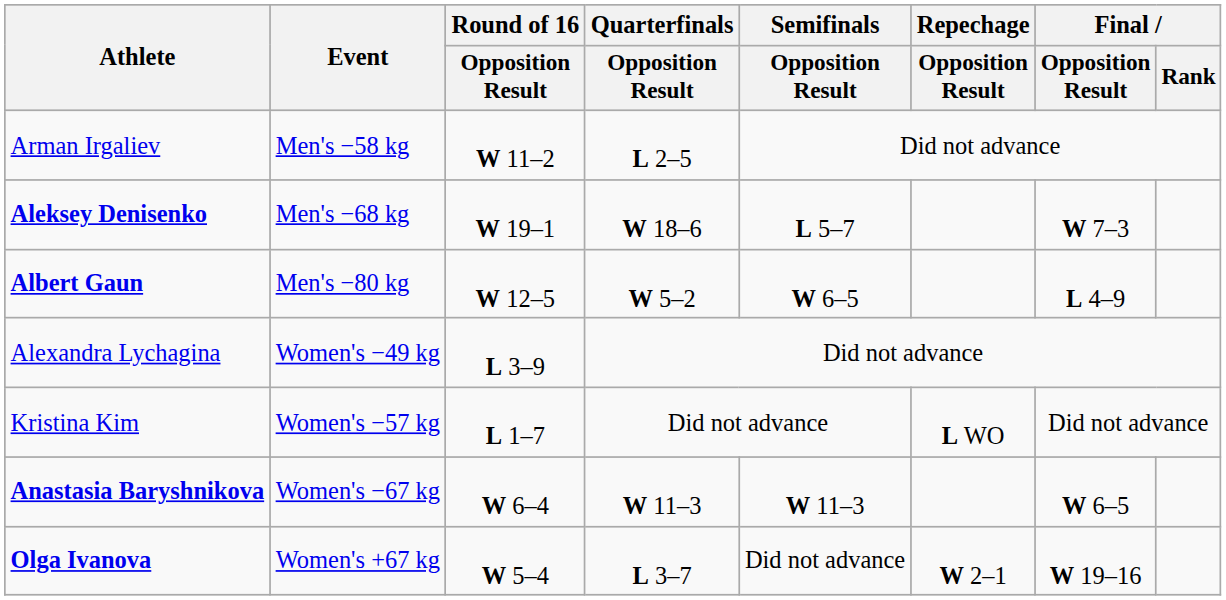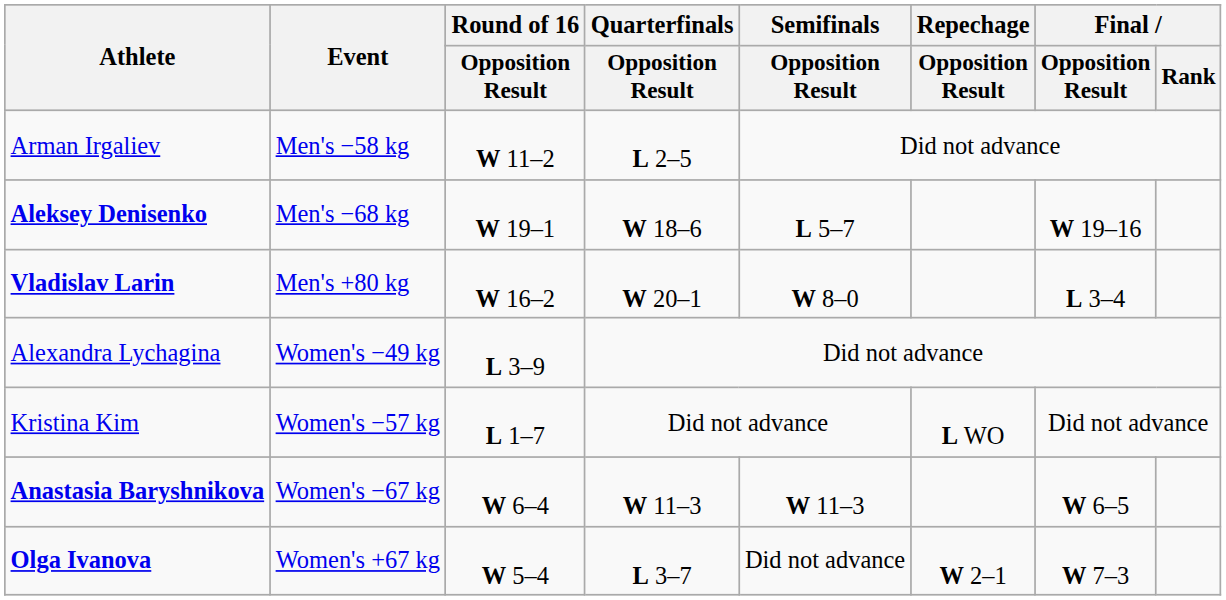 <table class="wikitable" style="text-align:center; font-size:90%">
 <tr>
 <th rowspan=2>Athlete</th>
 <th rowspan=2>Event</th>
 <th>Round of 16</th>
 <th>Quarterfinals</th>
 <th>Semifinals</th>
 <th>Repechage</th>
 <th colspan="2">Final / </th>
 </tr>
 <tr style="font-size:95%">
 <th>Opposition<br>Result</th>
 <th>Opposition<br>Result</th>
 <th>Opposition<br>Result</th>
 <th>Opposition<br>Result</th>
 <th>Opposition<br>Result</th>
 <th>Rank</th>
 </tr>
 <tr>
 <td align=left><a href='#'>Arman Irgaliev</a></td>
 <td align=left><a href='#'>Men's −58 kg</a></td>
 <td><br><strong>W</strong> 11–2</td>
 <td><br><strong>L</strong> 2–5</td>
 <td colspan=4>Did not advance</td>
 </tr>
 <tr>
 <td align=left><strong><a href='#'>Aleksey Denisenko</a></strong></td>
 <td align=left><a href='#'>Men's −68 kg</a></td>
 <td><br><strong>W</strong> 19–1</td>
 <td><br><strong>W</strong> 18–6</td>
 <td><br><strong>L</strong> 5–7</td>
 <td></td>
-<td><br><strong>W</strong> 7–3</td>
+<td><br><strong>W</strong> 19–16</td>
 <td></td>
 </tr>
 <tr>
-<td align=left><strong><a href='#'>Albert Gaun</a></strong></td>
-<td align=left><a href='#'>Men's −80 kg</a></td>
-<td><br><strong>W</strong> 12–5</td>
-<td><br><strong>W</strong> 5–2</td>
-<td><br><strong>W</strong> 6–5</td>
+<td align=left><strong><a href='#'>Vladislav Larin</a></strong></td>
+<td align=left><a href='#'>Men's +80 kg</a></td>
+<td><br><strong>W</strong> 16–2</td>
+<td><br><strong>W</strong> 20–1</td>
+<td><br><strong>W</strong> 8–0</td>
 <td></td>
-<td><br><strong>L</strong> 4–9</td>
+<td><br><strong>L</strong> 3–4</td>
 <td></td>
 </tr>
 <tr>
 <td align=left><a href='#'>Alexandra Lychagina</a></td>
 <td align=left><a href='#'>Women's −49 kg</a></td>
 <td><br><strong>L</strong> 3–9</td>
 <td colspan=5>Did not advance</td>
 </tr>
 <tr>
 <td align=left><a href='#'>Kristina Kim</a></td>
 <td align=left><a href='#'>Women's −57 kg</a></td>
 <td><br><strong>L</strong> 1–7</td>
 <td colspan=2>Did not advance</td>
 <td><br><strong>L</strong> WO</td>
 <td colspan=2>Did not advance</td>
 </tr>
 <tr>
 <td align=left><strong><a href='#'>Anastasia Baryshnikova</a></strong></td>
 <td align=left><a href='#'>Women's −67 kg</a></td>
 <td><br><strong>W</strong> 6–4</td>
 <td><br><strong>W</strong> 11–3</td>
 <td><br><strong>W</strong> 11–3</td>
 <td></td>
 <td><br><strong>W</strong> 6–5</td>
 <td></td>
 </tr>
 <tr>
 <td align=left><strong><a href='#'>Olga Ivanova</a></strong></td>
 <td align=left><a href='#'>Women's +67 kg</a></td>
 <td><br><strong>W</strong> 5–4</td>
 <td><br><strong>L</strong> 3–7</td>
 <td>Did not advance</td>
 <td><br><strong>W</strong> 2–1</td>
-<td><br><strong>W</strong> 19–16</td>
+<td><br><strong>W</strong> 7–3</td>
 <td></td>
 </tr>
 </table>
